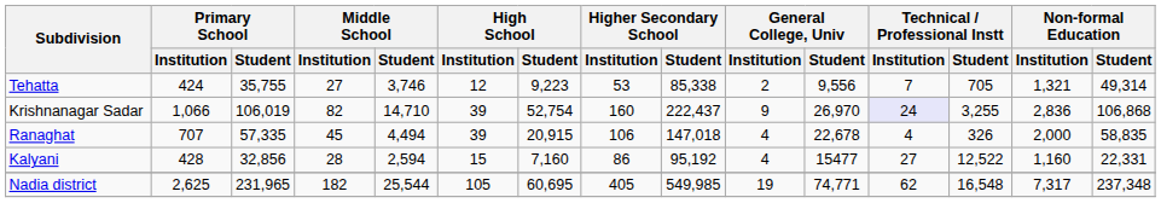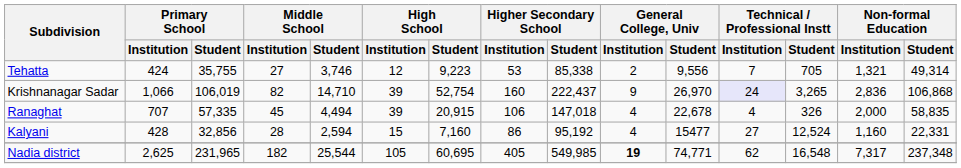 <table class="wikitable" style="text-align:center;font-size: 9pt">
 <tr>
 <th width="110" rowspan="2">Subdivision</th>
 <th colspan="2">Primary<br>School</th>
 <th colspan="2">Middle<br>School</th>
 <th colspan="2">High<br>School</th>
 <th colspan="2">Higher Secondary<br>School</th>
 <th colspan="2">General<br>College, Univ</th>
 <th colspan="2">Technical /<br>Professional Instt</th>
 <th colspan="2">Non-formal<br>Education</th>
 </tr>
 <tr>
 <th width="30">Institution</th>
 <th width="30">Student</th>
 <th width="30">Institution</th>
 <th width="30">Student</th>
 <th width="30">Institution</th>
 <th width="30">Student</th>
 <th width="30">Institution</th>
 <th width="30">Student</th>
 <th width="30">Institution</th>
 <th width="30">Student</th>
 <th width="30">Institution</th>
 <th width="30">Student</th>
 <th width="30">Institution</th>
 <th width="30">Student<br></th>
 </tr>
 <tr>
 <td align=left><a href='#'>Tehatta</a></td>
 <td align="center">424</td>
 <td align="center">35,755</td>
 <td align="center">27</td>
 <td align="center">3,746</td>
 <td align="center">12</td>
 <td align="center">9,223</td>
 <td align="center">53</td>
 <td align="center">85,338</td>
 <td align="center">2</td>
 <td align="center">9,556</td>
 <td align="center">7</td>
 <td align="center">705</td>
 <td align="center">1,321</td>
 <td align="center">49,314</td>
 </tr>
 <tr>
 <td align=left>Krishnanagar Sadar</td>
 <td align="center">1,066</td>
 <td align="center">106,019</td>
 <td align="center">82</td>
 <td align="center">14,710</td>
 <td align="center">39</td>
 <td align="center">52,754</td>
 <td align="center">160</td>
 <td align="center">222,437</td>
 <td align="center">9</td>
 <td align="center">26,970</td>
 <td align="center" style="background: lavender;">24</td>
-<td align="center">3,255</td>
+<td align="center">3,265</td>
 <td align="center">2,836</td>
 <td align="center">106,868</td>
 </tr>
 <tr>
 <td align=left><a href='#'>Ranaghat</a></td>
 <td align="center">707</td>
 <td align="center">57,335</td>
 <td align="center">45</td>
 <td align="center">4,494</td>
 <td align="center">39</td>
 <td align="center">20,915</td>
 <td align="center">106</td>
 <td align="center">147,018</td>
 <td align="center">4</td>
 <td align="center">22,678</td>
 <td align="center">4</td>
 <td align="center">326</td>
 <td align="center">2,000</td>
 <td align="center">58,835</td>
 </tr>
 <tr>
 <td align=left><a href='#'>Kalyani</a></td>
 <td align="center">428</td>
 <td align="center">32,856</td>
 <td align="center">28</td>
 <td align="center">2,594</td>
 <td align="center">15</td>
 <td align="center">7,160</td>
 <td align="center">86</td>
 <td align="center">95,192</td>
 <td align="center">4</td>
 <td align="center">15477</td>
 <td align="center">27</td>
-<td align="center">12,522</td>
+<td align="center">12,524</td>
 <td align="center">1,160</td>
 <td align="center">22,331</td>
 </tr>
 <tr>
 </tr>
 <tr>
 <td align=left><a href='#'>Nadia district</a></td>
 <td align="center">2,625</td>
 <td align="center">231,965</td>
 <td align="center">182</td>
 <td align="center">25,544</td>
 <td align="center">105</td>
 <td align="center">60,695</td>
 <td align="center">405</td>
 <td align="center">549,985</td>
-<td align="center">19</td>
+<td align="center"><strong>19</strong></td>
 <td align="center">74,771</td>
 <td align="center">62</td>
 <td align="center">16,548</td>
 <td align="center">7,317</td>
 <td align="center">237,348</td>
 </tr>
 <tr>
 </tr>
 </table>
